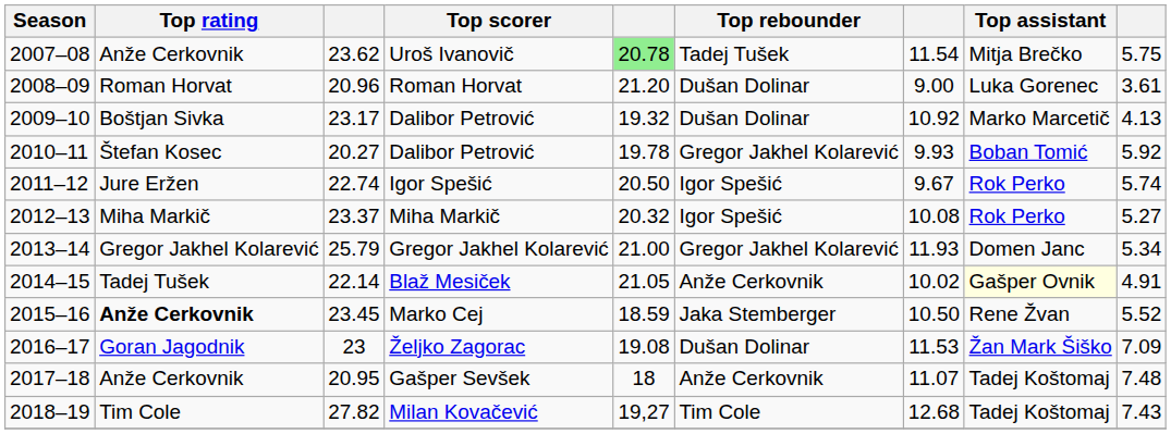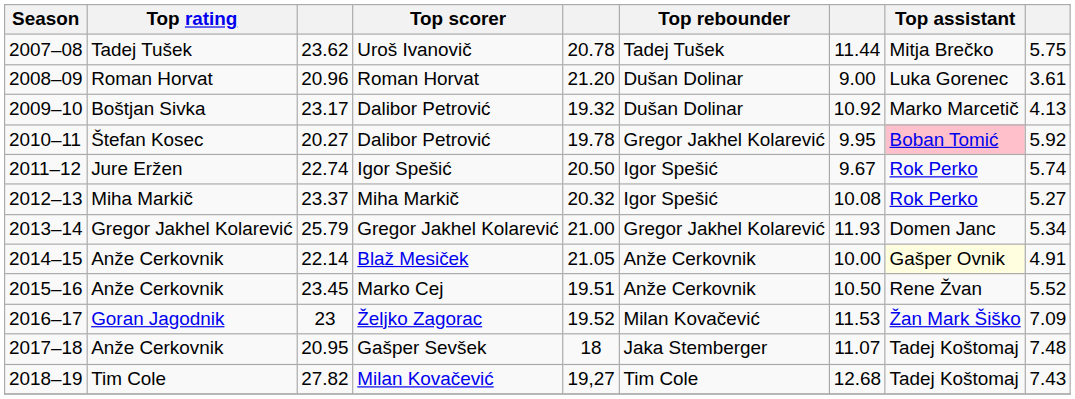 <table class="wikitable">
 <tr>
 <th>Season</th>
 <th>Top <a href='#'>rating</a></th>
 <th></th>
 <th>Top scorer</th>
 <th></th>
 <th>Top rebounder</th>
 <th></th>
 <th>Top assistant</th>
 <th></th>
 </tr>
 <tr>
 <td>2007–08</td>
-<td> Anže Cerkovnik</td>
+<td> Tadej Tušek</td>
 <td align="center">23.62</td>
 <td> Uroš Ivanovič</td>
-<td align="center" style="background: lightgreen;">20.78</td>
+<td align="center">20.78</td>
 <td> Tadej Tušek</td>
-<td align="center">11.54</td>
+<td align="center">11.44</td>
 <td> Mitja Brečko</td>
 <td align="center">5.75</td>
 </tr>
 <tr>
 <td>2008–09</td>
 <td> Roman Horvat</td>
 <td align="center">20.96</td>
 <td> Roman Horvat</td>
 <td align="center">21.20</td>
 <td> Dušan Dolinar</td>
 <td align="center">9.00</td>
 <td> Luka Gorenec</td>
 <td align="center">3.61</td>
 </tr>
 <tr>
 <td>2009–10</td>
 <td> Boštjan Sivka</td>
 <td align="center">23.17</td>
 <td> Dalibor Petrović</td>
 <td align="center">19.32</td>
 <td> Dušan Dolinar</td>
 <td align="center">10.92</td>
 <td> Marko Marcetič</td>
 <td align="center">4.13</td>
 </tr>
 <tr>
 <td>2010–11</td>
 <td> Štefan Kosec</td>
 <td align="center">20.27</td>
 <td> Dalibor Petrović</td>
 <td align="center">19.78</td>
 <td> Gregor Jakhel Kolarević</td>
-<td align="center">9.93</td>
-<td> <a href='#'>Boban Tomić</a></td>
+<td align="center">9.95</td>
+<td style="background: pink;"> <a href='#'>Boban Tomić</a></td>
 <td align="center">5.92</td>
 </tr>
 <tr>
 <td>2011–12</td>
 <td> Jure Eržen</td>
 <td align="center">22.74</td>
 <td> Igor Spešić</td>
 <td align="center">20.50</td>
 <td> Igor Spešić</td>
 <td align="center">9.67</td>
 <td> <a href='#'>Rok Perko</a></td>
 <td align="center">5.74</td>
 </tr>
 <tr>
 <td>2012–13</td>
 <td> Miha Markič</td>
 <td align="center">23.37</td>
 <td> Miha Markič</td>
 <td align="center">20.32</td>
 <td> Igor Spešić</td>
 <td align="center">10.08</td>
 <td> <a href='#'>Rok Perko</a></td>
 <td align="center">5.27</td>
 </tr>
 <tr>
 <td>2013–14</td>
 <td> Gregor Jakhel Kolarević</td>
 <td align="center">25.79</td>
 <td> Gregor Jakhel Kolarević</td>
 <td align="center">21.00</td>
 <td> Gregor Jakhel Kolarević</td>
 <td align="center">11.93</td>
 <td> Domen Janc</td>
 <td align="center">5.34</td>
 </tr>
 <tr>
 <td>2014–15</td>
-<td> Tadej Tušek</td>
+<td> Anže Cerkovnik</td>
 <td align="center">22.14</td>
 <td> <a href='#'>Blaž Mesiček</a></td>
 <td align="center">21.05</td>
 <td> Anže Cerkovnik</td>
-<td align="center">10.02</td>
+<td align="center">10.00</td>
 <td style="background: lightyellow;"> Gašper Ovnik</td>
 <td align="center">4.91</td>
 </tr>
 <tr>
 <td>2015–16</td>
-<td><strong> Anže Cerkovnik</strong></td>
+<td> Anže Cerkovnik</td>
 <td align="center">23.45</td>
 <td> Marko Cej</td>
-<td align="center">18.59</td>
-<td> Jaka Stemberger</td>
+<td align="center">19.51</td>
+<td> Anže Cerkovnik</td>
 <td align="center">10.50</td>
 <td> Rene Žvan</td>
 <td align="center">5.52</td>
 </tr>
 <tr>
 <td>2016–17</td>
 <td> <a href='#'>Goran Jagodnik</a></td>
 <td align="center">23</td>
 <td> <a href='#'>Željko Zagorac</a></td>
-<td align="center">19.08</td>
-<td> Dušan Dolinar</td>
+<td align="center">19.52</td>
+<td> Milan Kovačević</td>
 <td align="center">11.53</td>
 <td> <a href='#'>Žan Mark Šiško</a></td>
 <td align="center">7.09</td>
 </tr>
 <tr>
 <td>2017–18</td>
 <td> Anže Cerkovnik</td>
 <td align="center">20.95</td>
 <td> Gašper Sevšek</td>
 <td align="center">18</td>
-<td> Anže Cerkovnik</td>
+<td> Jaka Stemberger</td>
 <td align="center">11.07</td>
 <td> Tadej Koštomaj</td>
 <td align="center">7.48</td>
 </tr>
 <tr>
 <td>2018–19</td>
 <td> Tim Cole</td>
 <td align="center">27.82</td>
 <td> <a href='#'>Milan Kovačević</a></td>
 <td align="center">19,27</td>
 <td> Tim Cole</td>
 <td align="center">12.68</td>
 <td> Tadej Koštomaj</td>
 <td align="center">7.43</td>
 </tr>
 <tr>
 </tr>
 </table>
